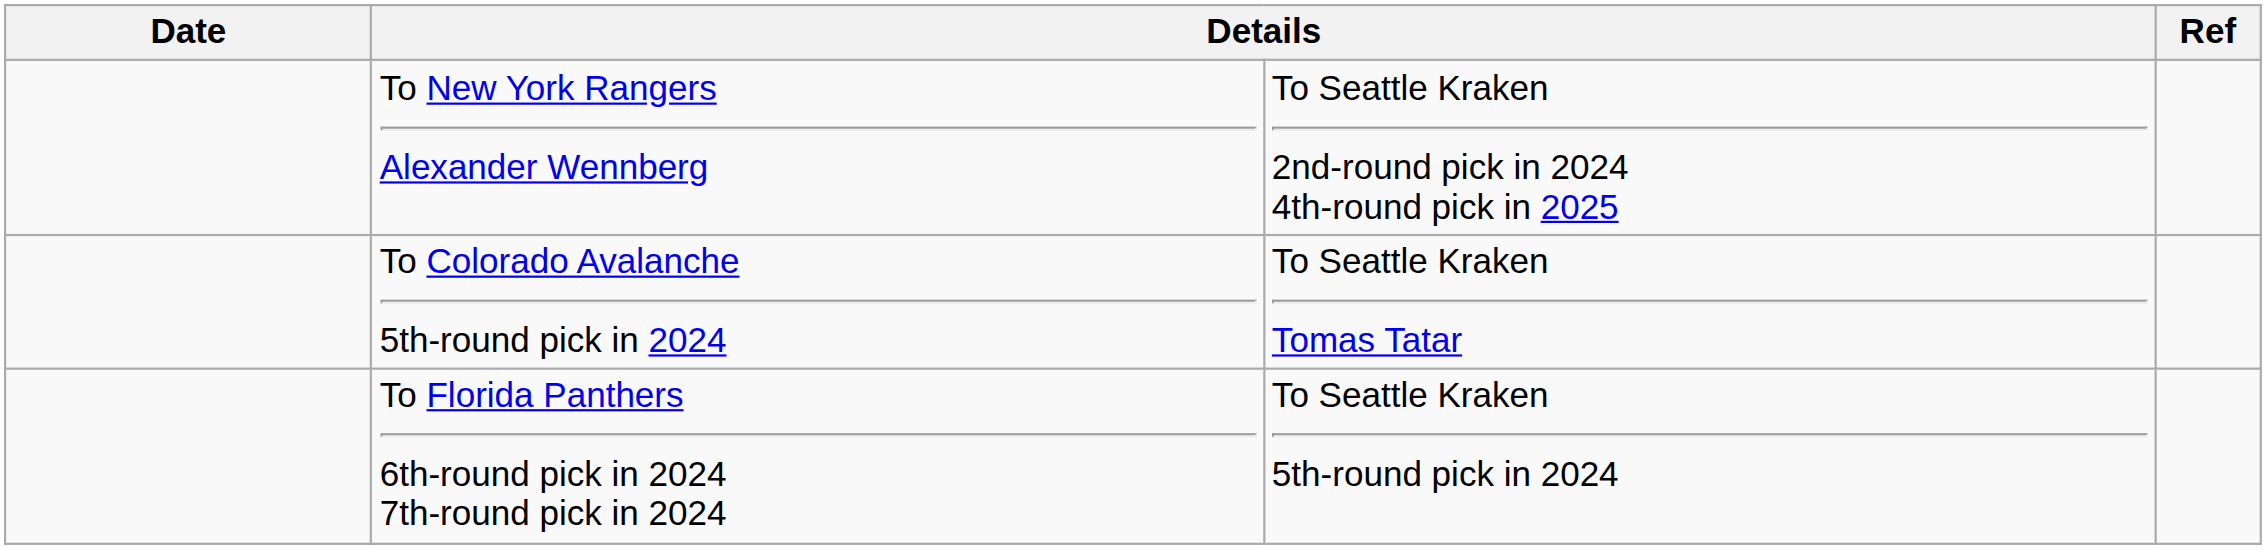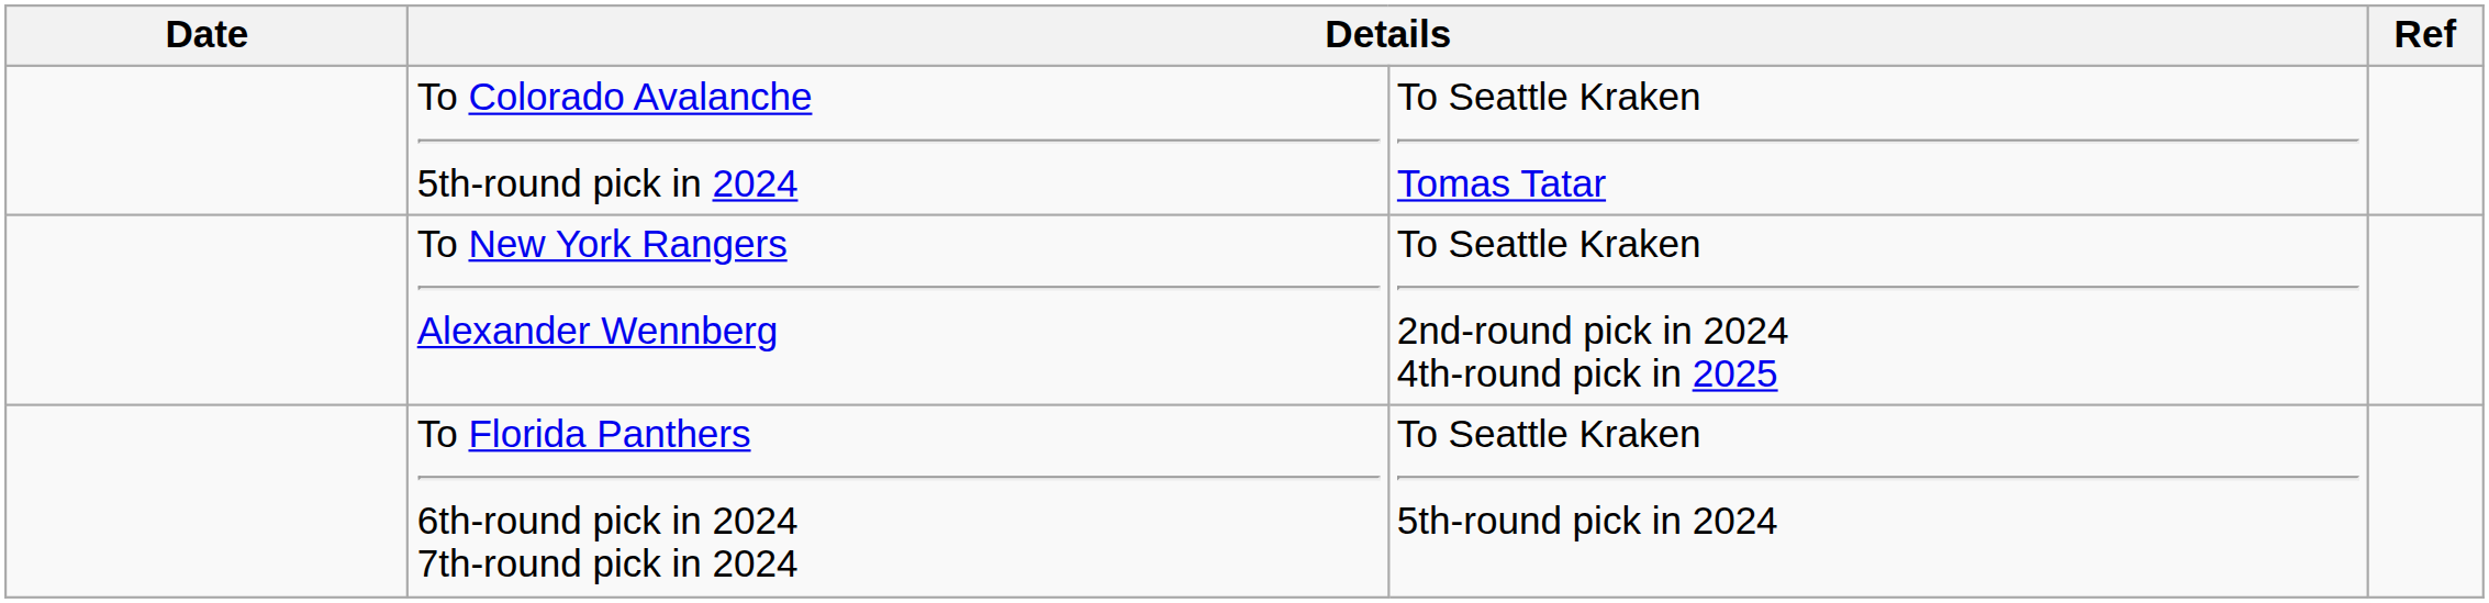 <table class="wikitable">
 <tr>
 <th style="width: 10em;">Date</th>
 <th colspan=2>Details</th>
 <th style="width: 2.5em;">Ref</th>
+</tr>
+<tr>
+<td></td>
+<td style="width: 25em;" valign="top">To <a href='#'>Colorado Avalanche</a><hr>5th-round pick in <a href='#'>2024</a></td>
+<td style="width: 25em;" valign="top">To Seattle Kraken<hr><a href='#'>Tomas Tatar</a></td>
+<td></td>
 </tr>
 <tr>
 <td></td>
 <td style="width: 25em;" valign="top">To <a href='#'>New York Rangers</a><hr><a href='#'>Alexander Wennberg</a></td>
 <td style="width: 25em;" valign="top">To Seattle Kraken<hr>2nd-round pick in 2024<br>4th-round pick in <a href='#'>2025</a></td>
 <td></td>
 </tr>
 <tr>
 <td></td>
-<td style="width: 25em;" valign="top">To <a href='#'>Colorado Avalanche</a><hr>5th-round pick in <a href='#'>2024</a></td>
-<td style="width: 25em;" valign="top">To Seattle Kraken<hr><a href='#'>Tomas Tatar</a></td>
-<td></td>
-</tr>
-<tr>
-<td></td>
 <td style="width: 25em;" valign="top">To <a href='#'>Florida Panthers</a><hr>6th-round pick in 2024<br>7th-round pick in 2024</td>
 <td style="width: 25em;" valign="top">To Seattle Kraken<hr>5th-round pick in 2024</td>
 <td></td>
 </tr>
 </table>
